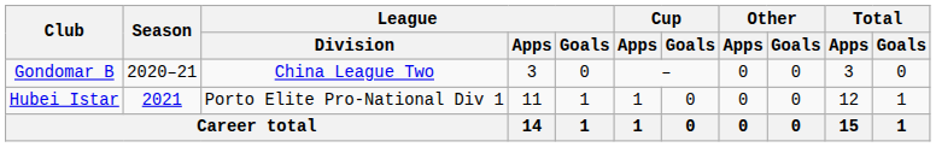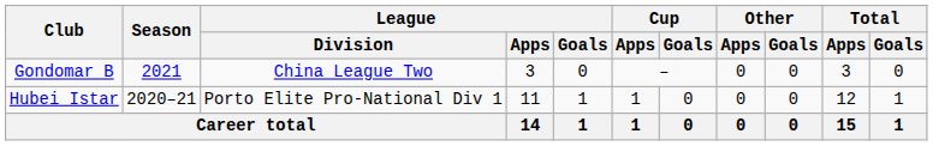 <table class="wikitable" style="text-align: center">
 <tr>
 <th rowspan="2">Club</th>
 <th rowspan="2">Season</th>
 <th colspan="3">League</th>
 <th colspan="2">Cup</th>
 <th colspan="2">Other</th>
 <th colspan="2">Total</th>
 </tr>
 <tr>
 <th>Division</th>
 <th>Apps</th>
 <th>Goals</th>
 <th>Apps</th>
 <th>Goals</th>
 <th>Apps</th>
 <th>Goals</th>
 <th>Apps</th>
 <th>Goals</th>
 </tr>
 <tr>
 <td><a href='#'>Gondomar B</a></td>
-<td>2020–21</td>
+<td><a href='#'>2021</a></td>
 <td><a href='#'>China League Two</a></td>
 <td>3</td>
 <td>0</td>
 <td colspan="2">–</td>
 <td>0</td>
 <td>0</td>
 <td>3</td>
 <td>0</td>
 </tr>
 <tr>
 <td><a href='#'>Hubei Istar</a></td>
-<td><a href='#'>2021</a></td>
+<td>2020–21</td>
 <td>Porto Elite Pro-National Div 1</td>
 <td>11</td>
 <td>1</td>
 <td>1</td>
 <td>0</td>
 <td>0</td>
 <td>0</td>
 <td>12</td>
 <td>1</td>
 </tr>
 <tr>
 <th colspan=3>Career total</th>
 <th>14</th>
 <th>1</th>
 <th>1</th>
 <th>0</th>
 <th>0</th>
 <th>0</th>
 <th>15</th>
 <th>1</th>
 </tr>
 </table>
